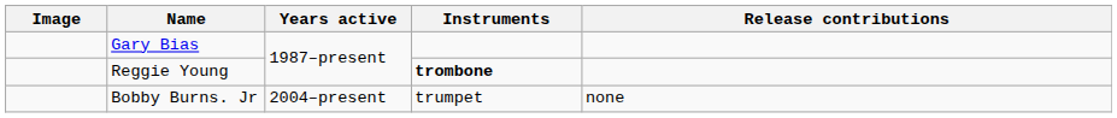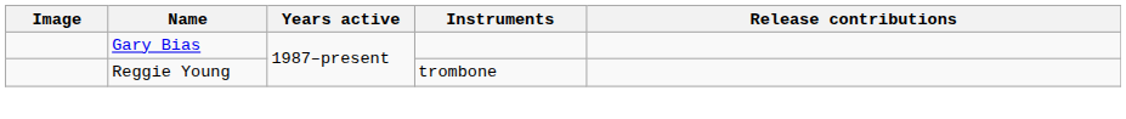 <table class="wikitable" border="1" width="100%">
 <tr>
 <th width="75">Image</th>
 <th width="120">Name</th>
 <th width="110">Years active</th>
 <th width="130">Instruments</th>
 <th>Release contributions</th>
 </tr>
 <tr>
 <td></td>
 <td><a href='#'>Gary Bias</a></td>
 <td rowspan="2">1987–present</td>
 <td></td>
 <td></td>
 </tr>
 <tr>
 <td></td>
 <td>Reggie Young</td>
-<td><strong>trombone</strong></td>
+<td>trombone</td>
 <td></td>
 </tr>
-<tr>
-<td></td>
-<td>Bobby Burns. Jr</td>
-<td>2004–present</td>
-<td>trumpet</td>
-<td>none</td>
-</tr>
 </table>
